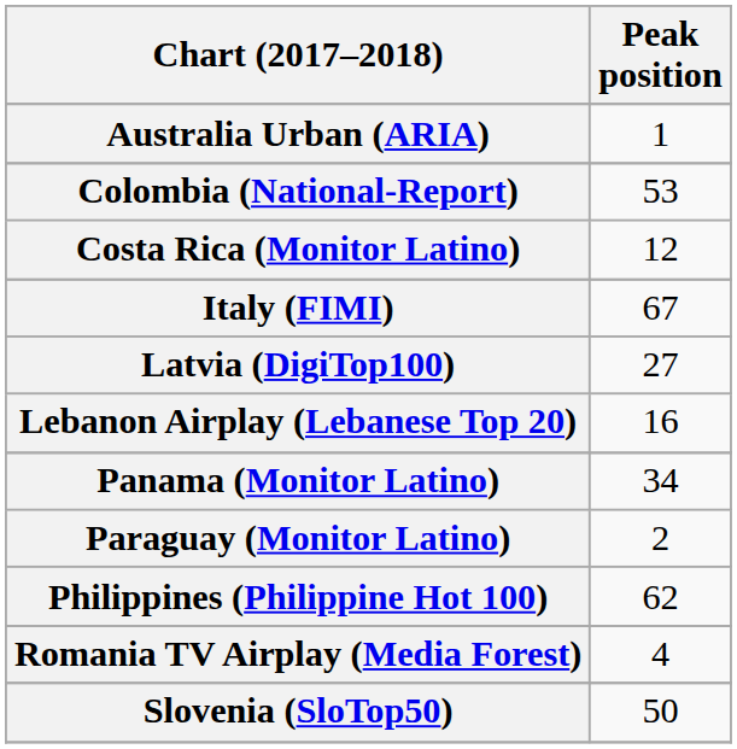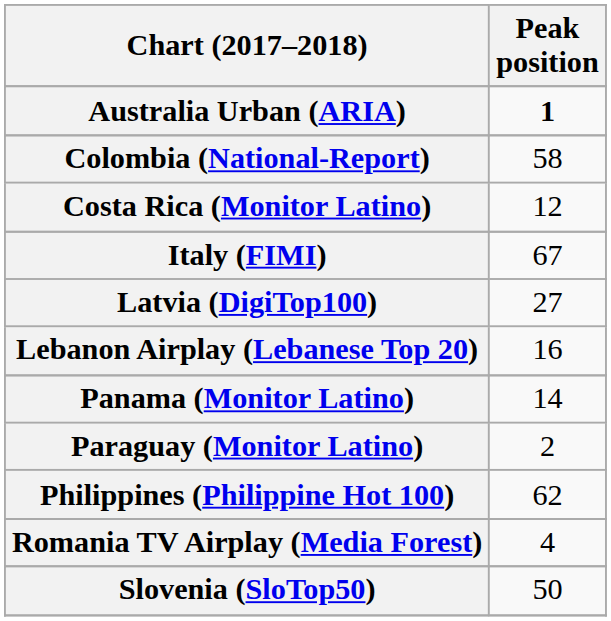 <table class="wikitable sortable plainrowheaders" style="text-align:center">
 <tr>
 <th scope="col">Chart (2017–2018)</th>
 <th scope="col">Peak<br> position</th>
 </tr>
 <tr>
 </tr>
 <tr>
 <th scope="row">Australia Urban (<a href='#'>ARIA</a>)</th>
-<td>1</td>
+<td><strong>1</strong></td>
 </tr>
 <tr>
 </tr>
 <tr>
 </tr>
 <tr>
 </tr>
 <tr>
 </tr>
 <tr>
 <th scope="row">Colombia (<a href='#'>National-Report</a>)</th>
-<td>53</td>
+<td>58</td>
 </tr>
 <tr>
 <th scope="row">Costa Rica (<a href='#'>Monitor Latino</a>)</th>
 <td>12</td>
 </tr>
 <tr>
 </tr>
 <tr>
 </tr>
 <tr>
 </tr>
 <tr>
 </tr>
 <tr>
 </tr>
 <tr>
 </tr>
 <tr>
 </tr>
 <tr>
 </tr>
 <tr>
 </tr>
 <tr>
 <th scope="row">Italy (<a href='#'>FIMI</a>)</th>
 <td>67</td>
 </tr>
 <tr>
 <th scope="row">Latvia (<a href='#'>DigiTop100</a>)</th>
 <td>27</td>
 </tr>
 <tr>
 <th scope="row">Lebanon Airplay (<a href='#'>Lebanese Top 20</a>)</th>
 <td>16</td>
 </tr>
 <tr>
 </tr>
 <tr>
 </tr>
 <tr>
 </tr>
 <tr>
 </tr>
 <tr>
 <th scope="row">Panama (<a href='#'>Monitor Latino</a>)</th>
-<td>34</td>
+<td>14</td>
 </tr>
 <tr>
 <th scope="row">Paraguay (<a href='#'>Monitor Latino</a>)</th>
 <td>2</td>
 </tr>
 <tr>
 <th scope="row">Philippines (<a href='#'>Philippine Hot 100</a>)</th>
 <td>62</td>
 </tr>
 <tr>
 </tr>
 <tr>
 <th scope="row">Romania TV Airplay (<a href='#'>Media Forest</a>)</th>
 <td>4</td>
 </tr>
 <tr>
 </tr>
 <tr>
 </tr>
 <tr>
 </tr>
 <tr>
 <th scope="row">Slovenia (<a href='#'>SloTop50</a>)</th>
 <td>50</td>
 </tr>
 <tr>
 </tr>
 <tr>
 </tr>
 <tr>
 </tr>
 <tr>
 </tr>
 <tr>
 </tr>
 <tr>
 </tr>
 <tr>
 </tr>
 <tr>
 </tr>
 <tr>
 </tr>
 <tr>
 </tr>
 </table>
